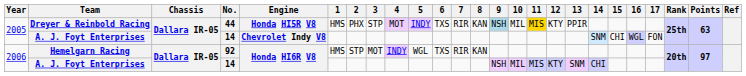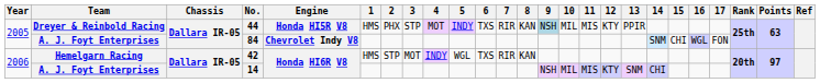 <table class="wikitable" style="text-align:center; font-size:95%">
 <tr>
 <th>Year</th>
 <th>Team</th>
 <th>Chassis</th>
 <th>No.</th>
 <th>Engine</th>
 <th>1</th>
 <th>2</th>
 <th>3</th>
 <th>4</th>
 <th>5</th>
 <th>6</th>
 <th>7</th>
 <th>8</th>
 <th>9</th>
 <th>10</th>
 <th>11</th>
 <th>12</th>
 <th>13</th>
 <th>14</th>
 <th>15</th>
 <th>16</th>
 <th>17</th>
 <th>Rank</th>
 <th>Points</th>
 <th>Ref</th>
 </tr>
 <tr>
 <td rowspan=2><a href='#'>2005</a></td>
 <th><a href='#'>Dreyer & Reinbold Racing</a></th>
 <th rowspan=2><a href='#'>Dallara</a> IR-05</th>
 <th>44</th>
 <th><a href='#'>Honda</a> <a href='#'>HI5R</a> <a href='#'>V8</a></th>
 <td>HMS</td>
 <td>PHX</td>
 <td>STP</td>
 <td style="background:#EFCFFF;">MOT<br></td>
 <td style="background:#EFCFFF;"><a href='#'>INDY</a><br></td>
 <td>TXS</td>
 <td>RIR</td>
 <td>KAN</td>
 <td style="background: lightblue;">NSH</td>
 <td>MIL</td>
-<td style="background: gold;">MIS</td>
+<td>MIS</td>
 <td>KTY</td>
 <td>PPIR</td>
 <td></td>
 <td></td>
 <td></td>
 <td></td>
 <th rowspan=2 style="background:#CFCFFF;"><strong>25th</strong></th>
 <th rowspan=2 style="background:#CFCFFF;"><strong>63</strong></th>
 <th rowspan=2></th>
 </tr>
 <tr>
 <th><a href='#'>A. J. Foyt Enterprises</a></th>
-<th>14</th>
+<th>84</th>
 <th><a href='#'>Chevrolet</a> Indy <a href='#'>V8</a></th>
 <td></td>
 <td></td>
 <td></td>
 <td></td>
 <td></td>
 <td></td>
 <td></td>
 <td></td>
 <td></td>
 <td></td>
 <td></td>
 <td></td>
 <td></td>
 <td style="background:#CFEAFF;">SNM<br></td>
 <td>CHI</td>
 <td style="background:#CFCFFF;">WGL<br></td>
 <td>FON</td>
 </tr>
 <tr>
 <td rowspan=2><a href='#'>2006</a></td>
 <th><a href='#'>Hemelgarn Racing</a></th>
 <th rowspan=2><a href='#'>Dallara</a> IR-05</th>
-<th>92</th>
+<th>42</th>
 <th rowspan=2><a href='#'>Honda</a> <a href='#'>HI6R</a> <a href='#'>V8</a></th>
 <td>HMS</td>
 <td>STP</td>
 <td>MOT</td>
 <td style="background:#EFCFFF;"><a href='#'>INDY</a><br></td>
 <td>WGL</td>
 <td>TXS</td>
 <td>RIR</td>
 <td>KAN</td>
 <td></td>
 <td></td>
 <td></td>
 <td></td>
 <td></td>
 <td></td>
 <td></td>
 <td></td>
 <td></td>
 <th rowspan=2 style="background:#CFCFFF;"><strong>20th</strong></th>
 <th rowspan=2 style="background:#CFCFFF;"><strong>97</strong></th>
 <th rowspan=2></th>
 </tr>
 <tr>
 <th><a href='#'>A. J. Foyt Enterprises</a></th>
 <th>14</th>
 <td></td>
 <td></td>
 <td></td>
 <td></td>
 <td></td>
 <td></td>
 <td></td>
 <td></td>
 <td style="background:#EFCFFF;">NSH<br></td>
 <td style="background:#EFCFFF;">MIL<br></td>
 <td style="background:#CFCFFF;">MIS<br></td>
 <td style="background:#CFCFFF;">KTY<br></td>
 <td style="background:#EFCFFF;">SNM<br></td>
 <td style="background:#CFCFFF;">CHI<br></td>
 <td></td>
 <td></td>
 <td></td>
 </tr>
 </table>
